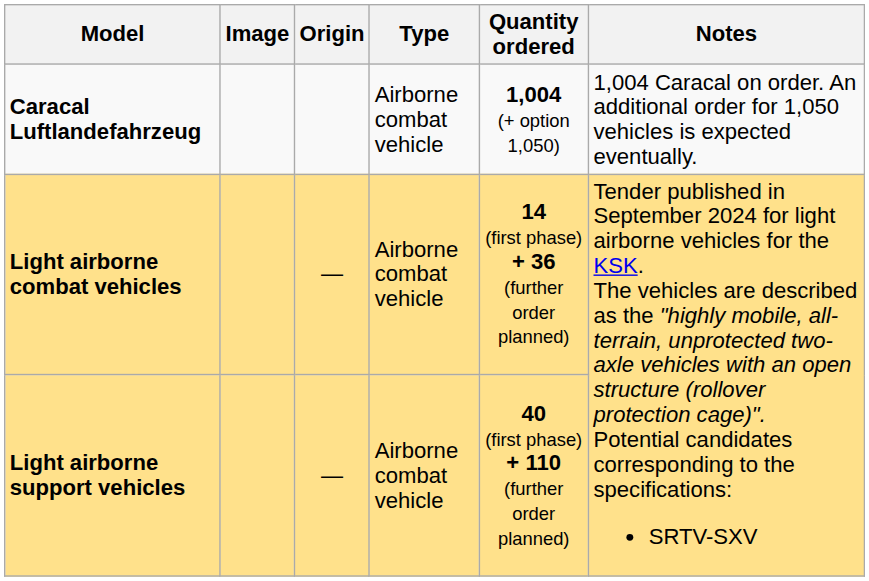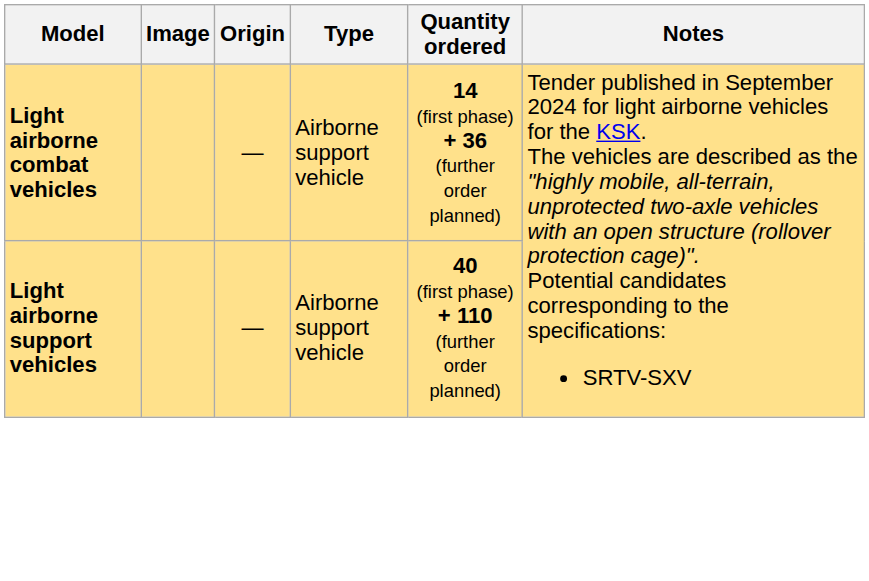 <table class="wikitable" style="width:100%;">
 <tr>
 <th>Model</th>
 <th>Image</th>
 <th>Origin</th>
 <th>Type</th>
 <th>Quantity ordered</th>
 <th>Notes</th>
 </tr>
 <tr>
-<td><strong>Caracal Luftlandefahrzeug</strong></td>
-<td></td>
-<td><small></small><br><small></small></td>
-<td>Airborne combat vehicle</td>
-<td style="text-align: center;"><strong>1,004</strong><br><small>(+ option 1,050)</small></td>
-<td>1,004 Caracal on order. An additional order for 1,050 vehicles is expected eventually.</td>
-</tr>
-<tr>
 <td style="background: #FFE18B;"><strong>Light airborne combat vehicles</strong></td>
 <td style="background: #FFE18B;text-align: center"></td>
 <td style="background: #FFE18B;text-align: center">—</td>
-<td style="background: #FFE18B;">Airborne combat vehicle</td>
+<td style="background: #FFE18B;">Airborne support vehicle</td>
 <td style="background: #FFE18B;text-align: center"><strong>14</strong><br><small>(first phase)</small><br><strong>+ 36</strong><br><small>(further order planned)</small></td>
 <td rowspan="2" style="background: #FFE18B;">Tender published in September 2024 for light airborne vehicles for the <a href='#'>KSK</a>.<br>The vehicles are described as the <em>"highly mobile, all-terrain, unprotected two-axle vehicles with an open structure (rollover protection cage)".</em><br>Potential candidates corresponding to the specifications:<ul><li>SRTV-SXV</li></ul></td>
 </tr>
 <tr>
 <td style="background: #FFE18B;"><strong>Light airborne support vehicles</strong></td>
 <td style="background: #FFE18B;text-align: center"></td>
 <td style="background: #FFE18B;text-align: center">—</td>
-<td style="background: #FFE18B;">Airborne combat vehicle</td>
+<td style="background: #FFE18B;">Airborne support vehicle</td>
 <td style="background: #FFE18B;text-align: center"><strong>40</strong><br><small>(first phase)</small><br><strong>+ 110</strong><br><small>(further order planned)</small></td>
 </tr>
 </table>
